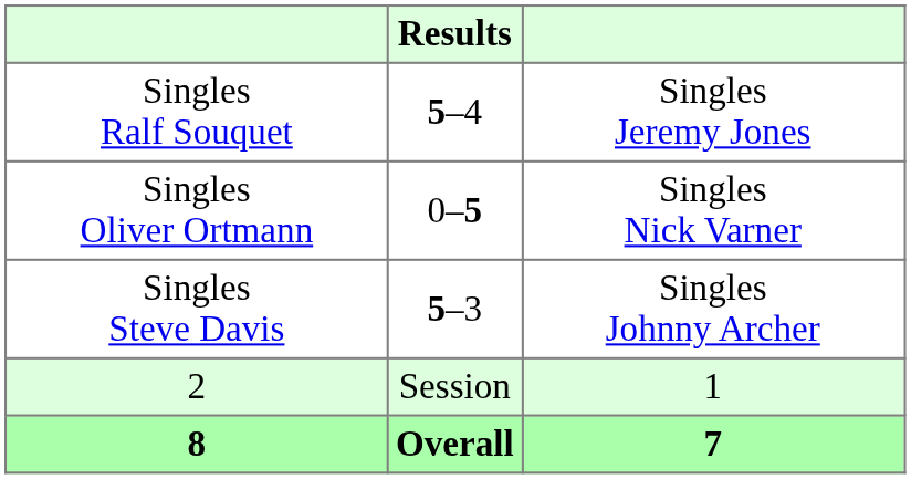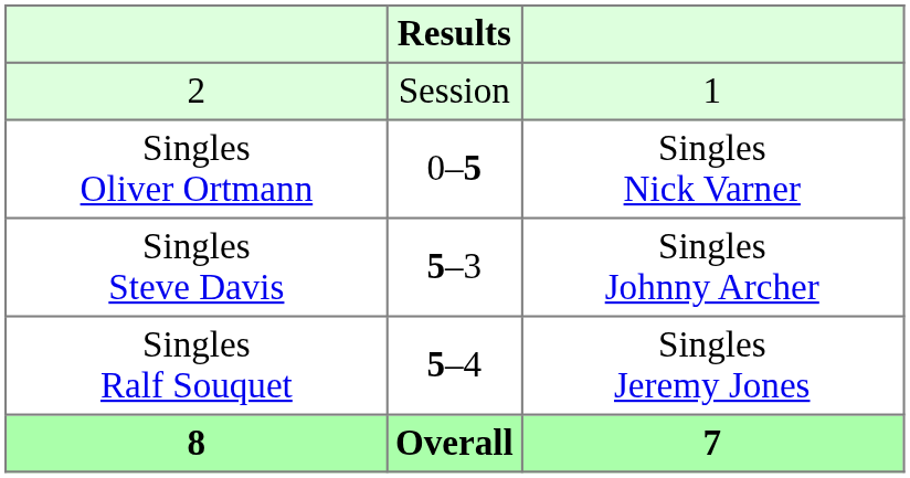 <table border="1" cellpadding="3" style="border-collapse: collapse;">
 <tr bgcolor="#ddffdd">
 <th width="160"></th>
 <th>Results</th>
 <th width="160"></th>
 </tr>
-<tr>
-<td align="center">Singles<br><a href='#'>Ralf Souquet</a></td>
-<td align="center"><strong>5</strong>–4</td>
-<td align="center">Singles<br><a href='#'>Jeremy Jones</a></td>
+<tr bgcolor="#ddffdd">
+<td align="center">2</td>
+<td align="center">Session</td>
+<td align="center">1</td>
 </tr>
 <tr>
 <td align="center">Singles<br><a href='#'>Oliver Ortmann</a></td>
 <td align="center">0–<strong>5</strong></td>
 <td align="center">Singles<br><a href='#'>Nick Varner</a></td>
 </tr>
 <tr>
 <td align="center">Singles<br><a href='#'>Steve Davis</a></td>
 <td align="center"><strong>5</strong>–3</td>
 <td align="center">Singles<br><a href='#'>Johnny Archer</a></td>
 </tr>
-<tr bgcolor="#ddffdd">
-<td align="center">2</td>
-<td align="center">Session</td>
-<td align="center">1</td>
+<tr>
+<td align="center">Singles<br><a href='#'>Ralf Souquet</a></td>
+<td align="center"><strong>5</strong>–4</td>
+<td align="center">Singles<br><a href='#'>Jeremy Jones</a></td>
 </tr>
 <tr bgcolor="#aaffaa">
 <th align="center">8</th>
 <th align="center">Overall</th>
 <th align="center">7</th>
 </tr>
 </table>
